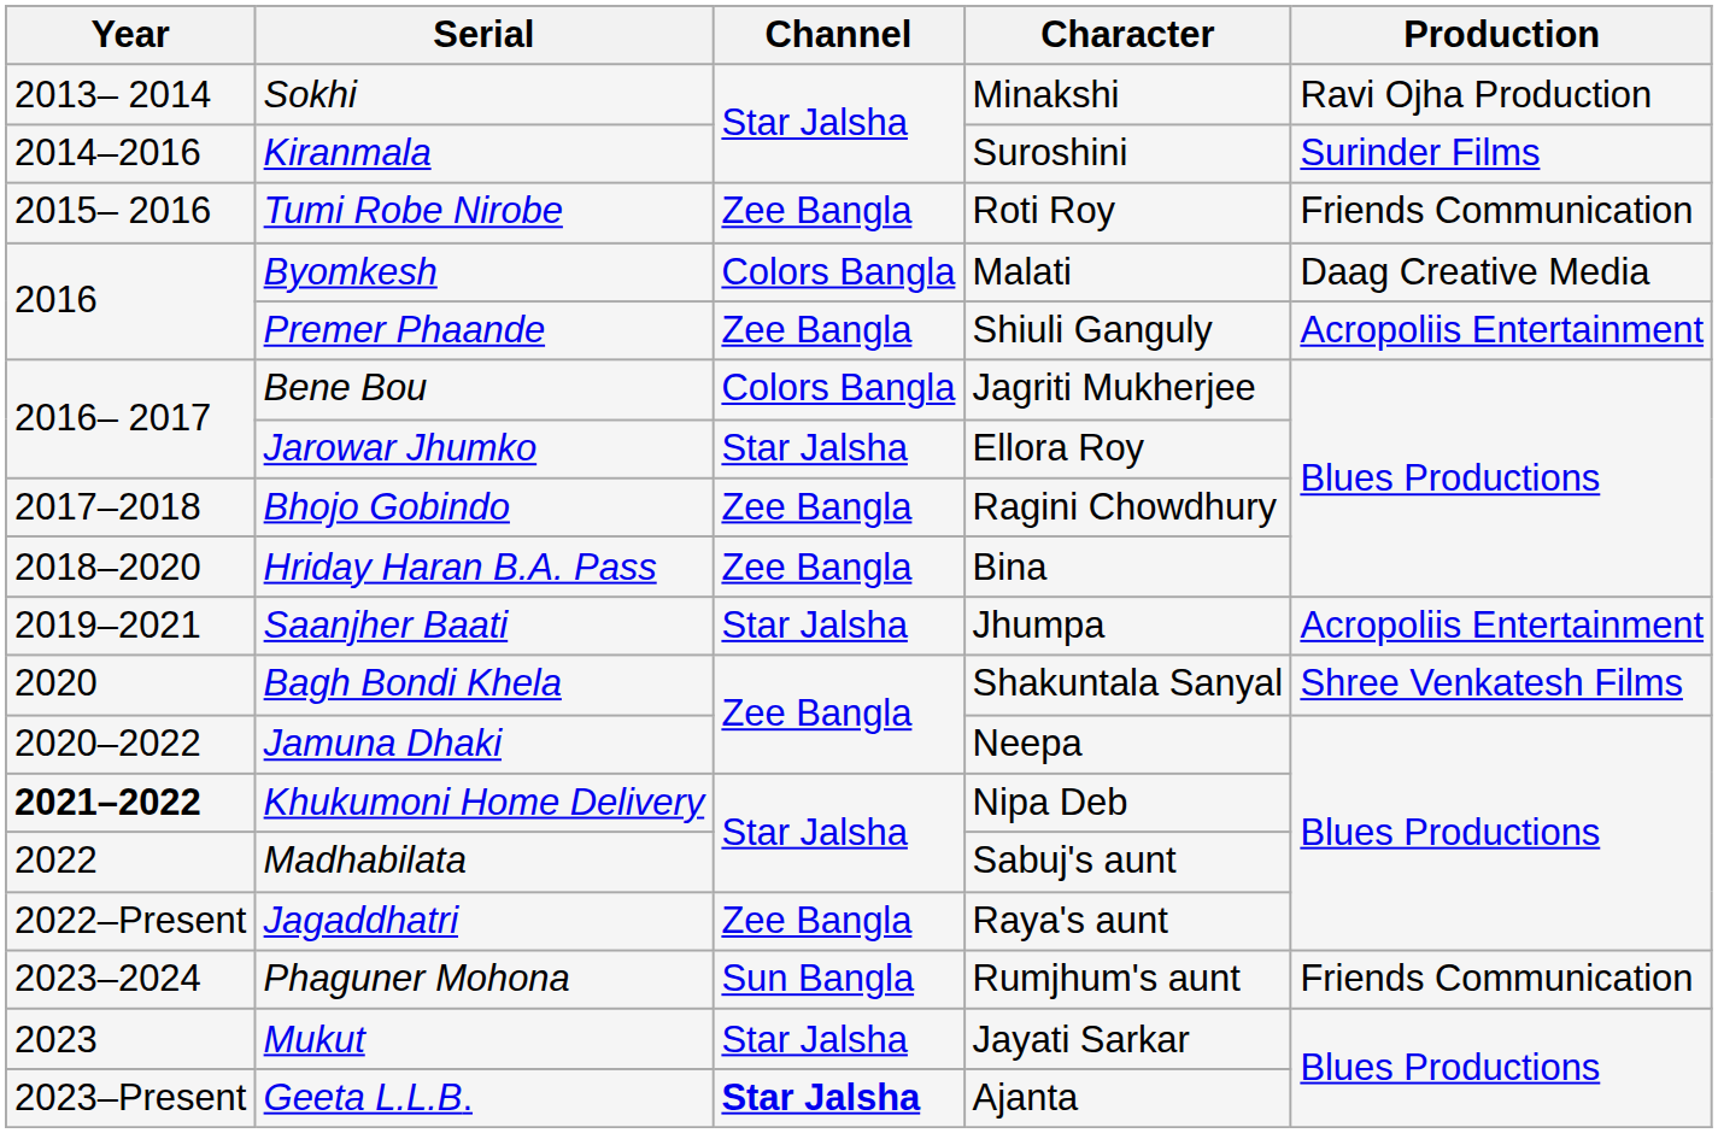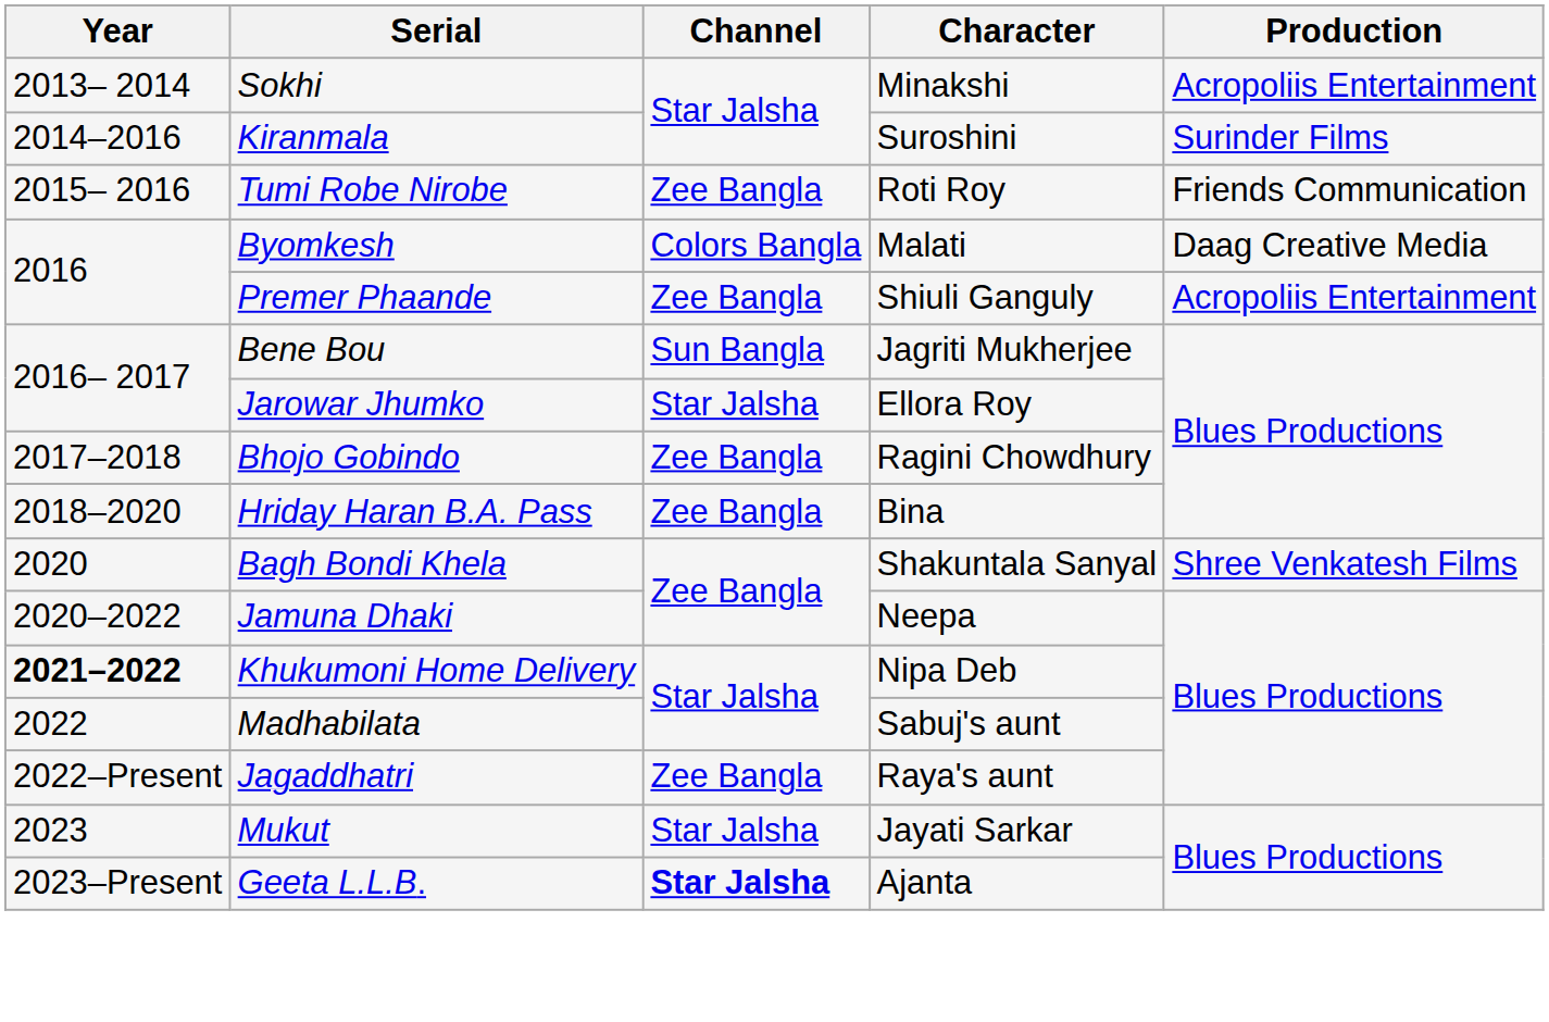 <table class="wikitable sortable" style="background:#F5F5F5;">
 <tr>
 <th>Year</th>
 <th>Serial</th>
 <th>Channel</th>
 <th>Character</th>
 <th>Production</th>
 </tr>
 <tr>
 <td>2013– 2014</td>
 <td><em>Sokhi</em></td>
 <td rowspan="2"><a href='#'>Star Jalsha</a></td>
 <td>Minakshi</td>
-<td>Ravi Ojha Production</td>
+<td><a href='#'>Acropoliis Entertainment</a></td>
 </tr>
 <tr>
 <td>2014–2016</td>
 <td><em><a href='#'>Kiranmala</a></em></td>
 <td>Suroshini</td>
 <td><a href='#'>Surinder Films</a></td>
 </tr>
 <tr>
 <td>2015– 2016</td>
 <td><em><a href='#'>Tumi Robe Nirobe</a></em></td>
 <td><a href='#'>Zee Bangla</a></td>
 <td>Roti Roy</td>
 <td>Friends Communication</td>
 </tr>
 <tr>
 <td rowspan="2">2016</td>
 <td><em><a href='#'>Byomkesh</a></em></td>
 <td><a href='#'>Colors Bangla</a></td>
 <td>Malati</td>
 <td>Daag Creative Media</td>
 </tr>
 <tr>
 <td><em><a href='#'>Premer Phaande</a></em></td>
 <td><a href='#'>Zee Bangla</a></td>
 <td>Shiuli Ganguly</td>
 <td><a href='#'>Acropoliis Entertainment</a></td>
 </tr>
 <tr>
 <td rowspan="2">2016– 2017</td>
 <td><em>Bene Bou</em></td>
-<td><a href='#'>Colors Bangla</a></td>
+<td><a href='#'>Sun Bangla</a></td>
 <td>Jagriti Mukherjee</td>
 <td rowspan=4><a href='#'>Blues Productions</a></td>
 </tr>
 <tr>
 <td><em><a href='#'>Jarowar Jhumko</a></em></td>
 <td><a href='#'>Star Jalsha</a></td>
 <td>Ellora Roy</td>
 </tr>
 <tr>
 <td>2017–2018</td>
 <td><em><a href='#'>Bhojo Gobindo</a></em></td>
 <td><a href='#'>Zee Bangla</a></td>
 <td>Ragini Chowdhury</td>
 </tr>
 <tr>
 <td>2018–2020</td>
 <td><em><a href='#'>Hriday Haran B.A. Pass</a></em></td>
 <td><a href='#'>Zee Bangla</a></td>
 <td>Bina</td>
-</tr>
-<tr>
-<td>2019–2021</td>
-<td><em><a href='#'>Saanjher Baati</a></em></td>
-<td><a href='#'>Star Jalsha</a></td>
-<td>Jhumpa</td>
-<td><a href='#'>Acropoliis Entertainment</a></td>
 </tr>
 <tr>
 <td>2020</td>
 <td><em><a href='#'>Bagh Bondi Khela</a></em></td>
 <td rowspan="2"><a href='#'>Zee Bangla</a></td>
 <td>Shakuntala Sanyal</td>
 <td><a href='#'>Shree Venkatesh Films</a></td>
 </tr>
 <tr>
 <td>2020–2022</td>
 <td><em><a href='#'>Jamuna Dhaki</a></em></td>
 <td>Neepa</td>
 <td rowspan=4><a href='#'>Blues Productions</a></td>
 </tr>
 <tr>
 <td><strong>2021–2022</strong></td>
 <td><em><a href='#'>Khukumoni Home Delivery</a></em></td>
 <td rowspan="2"><a href='#'>Star Jalsha</a></td>
 <td>Nipa Deb</td>
 </tr>
 <tr>
 <td>2022</td>
 <td><em>Madhabilata</em></td>
 <td>Sabuj's aunt</td>
 </tr>
 <tr>
 <td>2022–Present</td>
 <td><em><a href='#'>Jagaddhatri</a></em></td>
 <td><a href='#'>Zee Bangla</a></td>
 <td>Raya's aunt</td>
 </tr>
 <tr>
-<td>2023–2024</td>
-<td><em>Phaguner Mohona</em></td>
-<td><a href='#'>Sun Bangla</a></td>
-<td>Rumjhum's aunt</td>
-<td>Friends Communication</td>
-</tr>
-<tr>
 <td>2023</td>
 <td><em><a href='#'>Mukut</a> </em></td>
 <td><a href='#'>Star Jalsha</a></td>
 <td>Jayati Sarkar</td>
 <td rowspan="2"><a href='#'>Blues Productions</a></td>
 </tr>
 <tr>
 <td>2023–Present</td>
 <td><a href='#'><em>Geeta L.L.B</em>.</a></td>
 <td><strong><a href='#'>Star Jalsha</a></strong></td>
 <td>Ajanta</td>
 </tr>
 </table>
